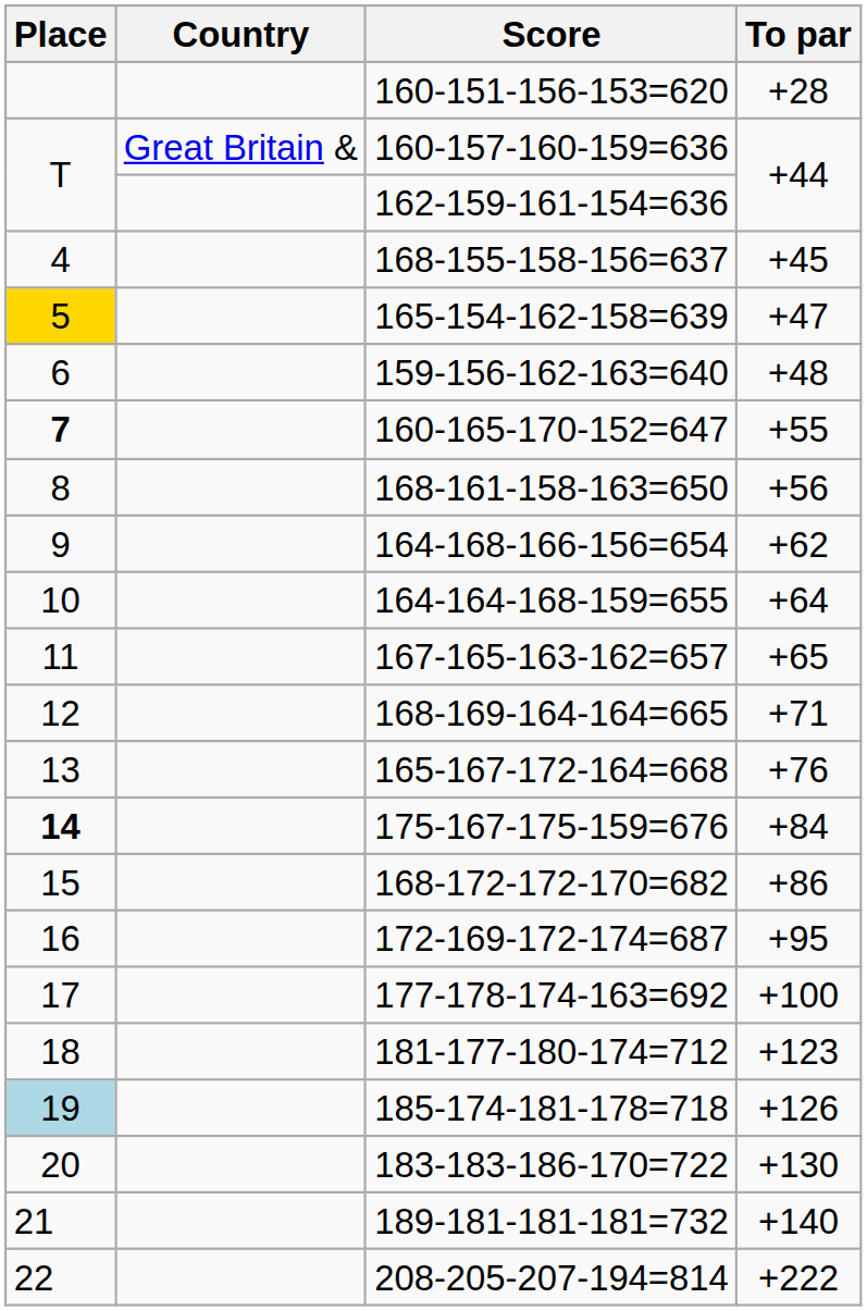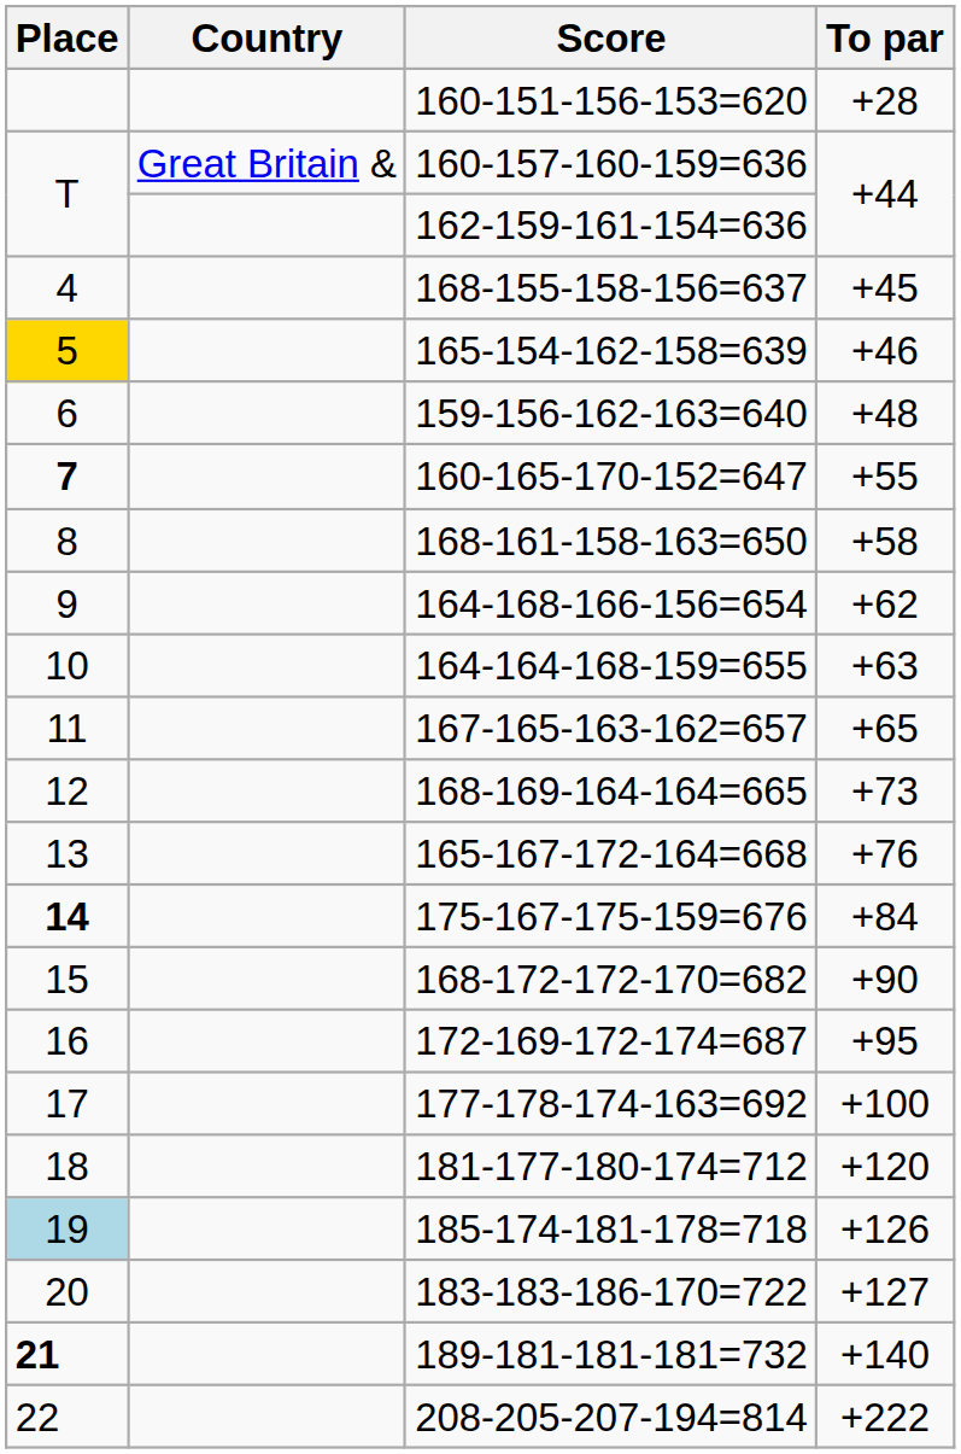 <table class="wikitable" style="font-size:95%;">
 <tr>
 <th>Place</th>
 <th>Country</th>
 <th>Score</th>
 <th>To par</th>
 </tr>
 <tr>
 <td align=center></td>
 <td></td>
 <td>160-151-156-153=620</td>
 <td align=center>+28</td>
 </tr>
 <tr>
 <td rowspan=2 align=center>T</td>
 <td> <a href='#'>Great Britain</a> &<br></td>
 <td>160-157-160-159=636</td>
 <td rowspan=2 align=center>+44</td>
 </tr>
 <tr>
 <td></td>
 <td>162-159-161-154=636</td>
 </tr>
 <tr>
 <td align=center>4</td>
 <td></td>
 <td>168-155-158-156=637</td>
 <td align=center>+45</td>
 </tr>
 <tr>
 <td align=center style="background: gold;">5</td>
 <td></td>
 <td>165-154-162-158=639</td>
-<td align=center>+47</td>
+<td align=center>+46</td>
 </tr>
 <tr>
 <td align=center>6</td>
 <td></td>
 <td>159-156-162-163=640</td>
 <td align=center>+48</td>
 </tr>
 <tr>
 <td align=center><strong>7</strong></td>
 <td></td>
 <td>160-165-170-152=647</td>
 <td align=center>+55</td>
 </tr>
 <tr>
 <td align=center>8</td>
 <td></td>
 <td>168-161-158-163=650</td>
-<td align=center>+56</td>
+<td align=center>+58</td>
 </tr>
 <tr>
 <td align=center>9</td>
 <td></td>
 <td>164-168-166-156=654</td>
 <td align=center>+62</td>
 </tr>
 <tr>
 <td align=center>10</td>
 <td></td>
 <td>164-164-168-159=655</td>
-<td align=center>+64</td>
+<td align=center>+63</td>
 </tr>
 <tr>
 <td align=center>11</td>
 <td></td>
 <td>167-165-163-162=657</td>
 <td align=center>+65</td>
 </tr>
 <tr>
 <td align=center>12</td>
 <td></td>
 <td>168-169-164-164=665</td>
-<td align=center>+71</td>
+<td align=center>+73</td>
 </tr>
 <tr>
 <td align=center>13</td>
 <td></td>
 <td>165-167-172-164=668</td>
 <td align=center>+76</td>
 </tr>
 <tr>
 <td align=center><strong>14</strong></td>
 <td></td>
 <td>175-167-175-159=676</td>
 <td align=center>+84</td>
 </tr>
 <tr>
 <td align=center>15</td>
 <td></td>
 <td>168-172-172-170=682</td>
-<td align=center>+86</td>
+<td align=center>+90</td>
 </tr>
 <tr>
 <td align=center>16</td>
 <td></td>
 <td>172-169-172-174=687</td>
 <td align=center>+95</td>
 </tr>
 <tr>
 <td align=center>17</td>
 <td></td>
 <td>177-178-174-163=692</td>
 <td align=center>+100</td>
 </tr>
 <tr>
 <td align=center>18</td>
 <td></td>
 <td>181-177-180-174=712</td>
-<td align=center>+123</td>
+<td align=center>+120</td>
 </tr>
 <tr>
 <td align=center style="background: lightblue;">19</td>
 <td></td>
 <td>185-174-181-178=718</td>
 <td align=center>+126</td>
 </tr>
 <tr>
 <td align=center>20</td>
 <td></td>
 <td>183-183-186-170=722</td>
-<td align=center>+130</td>
+<td align=center>+127</td>
 </tr>
 <tr>
-<td>21</td>
+<td><strong>21</strong></td>
 <td></td>
 <td>189-181-181-181=732</td>
 <td align=center>+140</td>
 </tr>
 <tr>
 <td>22</td>
 <td></td>
 <td>208-205-207-194=814</td>
 <td align=center>+222</td>
 </tr>
 </table>
